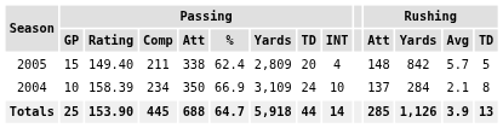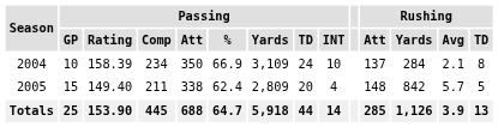 <table border=0 cellspacing=2 cellpadding=4 style="text-align:center;">
 <tr style="background-color: #E0E0E0;">
 <th rowspan=2>Season</th>
 <th colspan=8 align=center>Passing</th>
 <th></th>
 <th colspan=4 align=center>Rushing</th>
 </tr>
 <tr style="background-color: #E0E0E0;">
 <th>GP</th>
 <th>Rating</th>
 <th>Comp</th>
 <th>Att</th>
 <th>%</th>
 <th>Yards</th>
 <th>TD</th>
 <th>INT</th>
 <th></th>
 <th>Att</th>
 <th>Yards</th>
 <th>Avg</th>
 <th>TD</th>
 </tr>
+<tr style="background-color: #ffffff;" align="center">
+<td>2004</td>
+<td>10</td>
+<td>158.39</td>
+<td>234</td>
+<td>350</td>
+<td>66.9</td>
+<td>3,109</td>
+<td>24</td>
+<td>10</td>
+<td></td>
+<td>137</td>
+<td>284</td>
+<td>2.1</td>
+<td>8</td>
+</tr>
 <tr style="background-color: #ffffff" align="center">
 <td>2005</td>
 <td>15</td>
 <td>149.40</td>
 <td>211</td>
 <td>338</td>
 <td>62.4</td>
 <td>2,809</td>
 <td>20</td>
 <td>4</td>
 <td></td>
 <td>148</td>
 <td>842</td>
 <td>5.7</td>
 <td>5</td>
-</tr>
-<tr style="background-color: #ffffff;" align="center">
-<td>2004</td>
-<td>10</td>
-<td>158.39</td>
-<td>234</td>
-<td>350</td>
-<td>66.9</td>
-<td>3,109</td>
-<td>24</td>
-<td>10</td>
-<td></td>
-<td>137</td>
-<td>284</td>
-<td>2.1</td>
-<td>8</td>
 </tr>
 <tr valign=top style="font-weight:bold; background-color: #F0F0F0;" align="center">
 <td>Totals</td>
 <td>25</td>
 <td>153.90</td>
 <td>445</td>
 <td>688</td>
 <td>64.7</td>
 <td>5,918</td>
 <td>44</td>
 <td>14</td>
 <td></td>
 <td>285</td>
 <td>1,126</td>
 <td>3.9</td>
 <td>13</td>
 </tr>
 </table>
